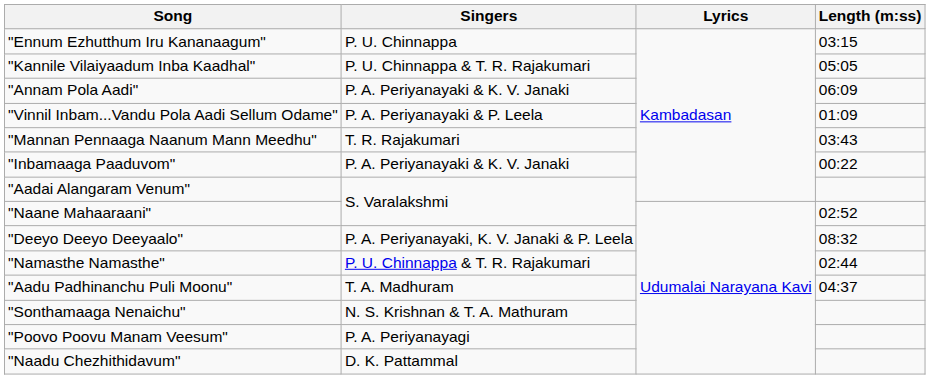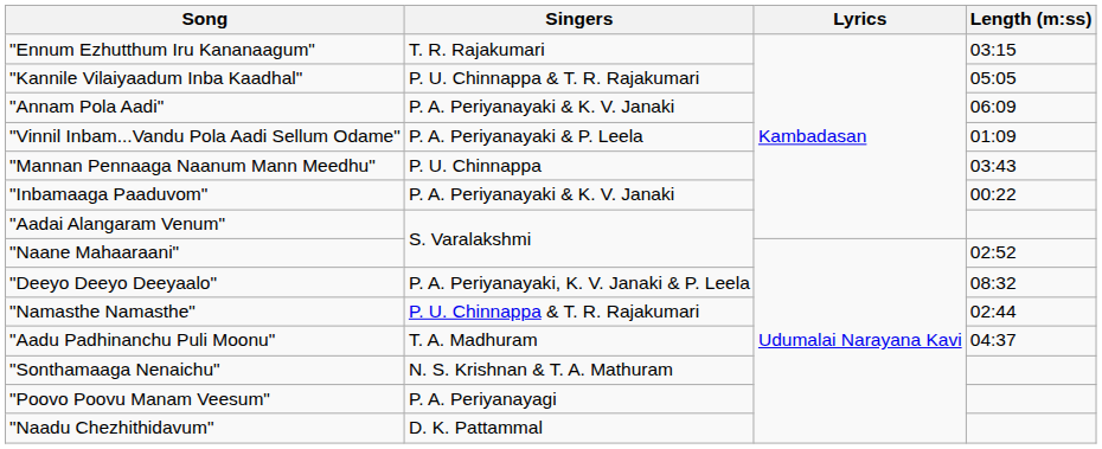 <table class="wikitable">
 <tr>
 <th>Song</th>
 <th>Singers</th>
 <th>Lyrics</th>
 <th>Length (m:ss)</th>
 </tr>
 <tr>
 <td>"Ennum Ezhutthum Iru Kananaagum"</td>
-<td>P. U. Chinnappa</td>
+<td>T. R. Rajakumari</td>
 <td rowspan=7><a href='#'>Kambadasan</a></td>
 <td>03:15</td>
 </tr>
 <tr>
 <td>"Kannile Vilaiyaadum Inba Kaadhal"</td>
 <td>P. U. Chinnappa & T. R. Rajakumari</td>
 <td>05:05</td>
 </tr>
 <tr>
 <td>"Annam Pola Aadi"</td>
 <td>P. A. Periyanayaki & K. V. Janaki</td>
 <td>06:09</td>
 </tr>
 <tr>
 <td>"Vinnil Inbam...Vandu Pola Aadi Sellum Odame"</td>
 <td>P. A. Periyanayaki & P. Leela</td>
 <td>01:09</td>
 </tr>
 <tr>
 <td>"Mannan Pennaaga Naanum Mann Meedhu"</td>
-<td>T. R. Rajakumari</td>
+<td>P. U. Chinnappa</td>
 <td>03:43</td>
 </tr>
 <tr>
 <td>"Inbamaaga Paaduvom"</td>
 <td>P. A. Periyanayaki & K. V. Janaki</td>
 <td>00:22</td>
 </tr>
 <tr>
 <td>"Aadai Alangaram Venum"</td>
 <td rowspan=2>S. Varalakshmi</td>
 <td></td>
 </tr>
 <tr>
 <td>"Naane Mahaaraani"</td>
 <td rowspan=7><a href='#'>Udumalai Narayana Kavi</a></td>
 <td>02:52</td>
 </tr>
 <tr>
 <td>"Deeyo Deeyo Deeyaalo"<br></td>
 <td>P. A. Periyanayaki, K. V. Janaki & P. Leela</td>
 <td>08:32</td>
 </tr>
 <tr>
 <td>"Namasthe Namasthe"</td>
 <td><a href='#'>P. U. Chinnappa</a> & T. R. Rajakumari</td>
 <td>02:44</td>
 </tr>
 <tr>
 <td>"Aadu Padhinanchu Puli Moonu"</td>
 <td>T. A. Madhuram</td>
 <td>04:37</td>
 </tr>
 <tr>
 <td>"Sonthamaaga Nenaichu"</td>
 <td>N. S. Krishnan & T. A. Mathuram</td>
 <td></td>
 </tr>
 <tr>
 <td>"Poovo Poovu Manam Veesum"</td>
 <td>P. A. Periyanayagi</td>
 <td></td>
 </tr>
 <tr>
 <td>"Naadu Chezhithidavum"</td>
 <td>D. K. Pattammal</td>
 <td></td>
 </tr>
 </table>
